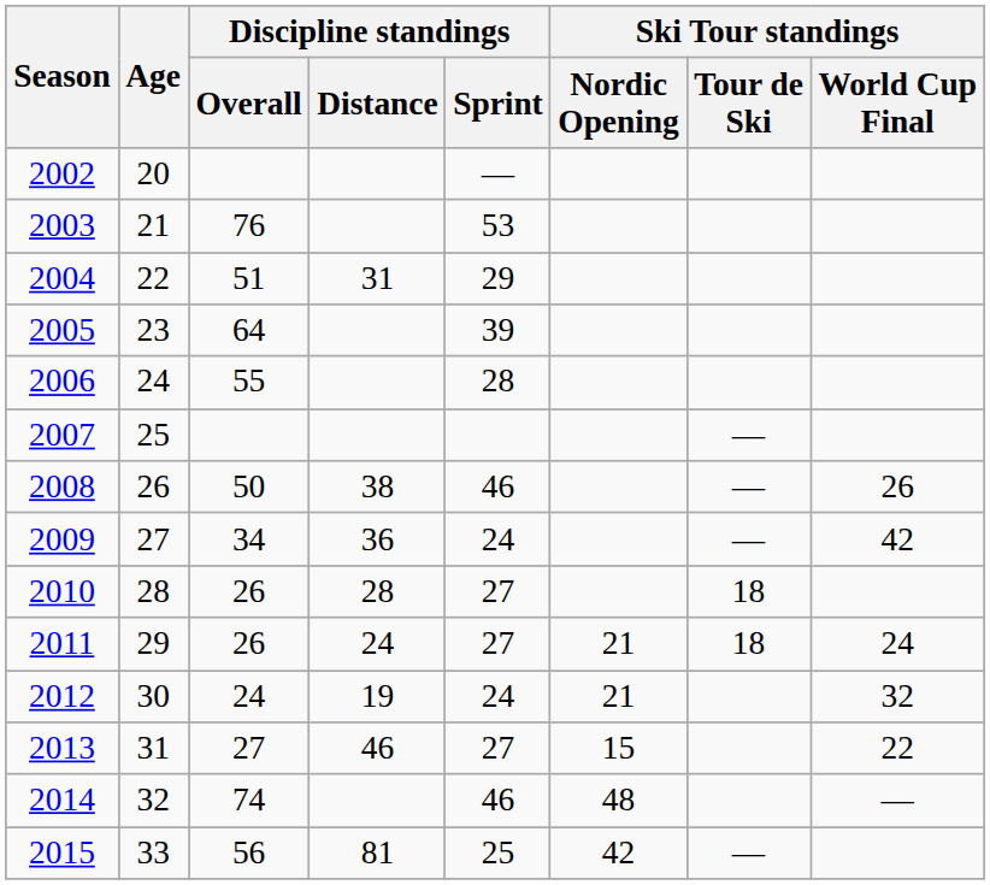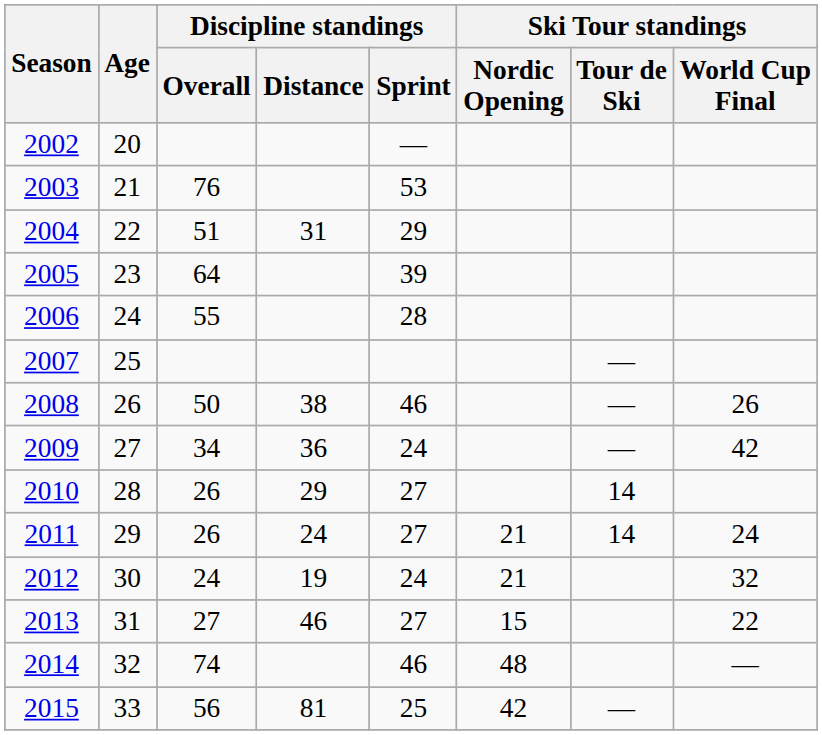 <table class="wikitable" style="text-align: center;">
 <tr>
 <th rowspan="2" scope="col">Season</th>
 <th rowspan="2" scope="col">Age</th>
 <th colspan="3" scope="col">Discipline standings</th>
 <th colspan="3" scope="col">Ski Tour standings</th>
 </tr>
 <tr>
 <th scope="col">Overall</th>
 <th scope="col">Distance</th>
 <th scope="col">Sprint</th>
 <th scope="col">Nordic<br>Opening</th>
 <th scope="col">Tour de<br>Ski</th>
 <th scope="col">World Cup<br>Final</th>
 </tr>
 <tr>
 <td><a href='#'>2002</a></td>
 <td>20</td>
 <td></td>
 <td></td>
 <td>—</td>
 <td></td>
 <td></td>
 <td></td>
 </tr>
 <tr>
 <td><a href='#'>2003</a></td>
 <td>21</td>
 <td>76</td>
 <td></td>
 <td>53</td>
 <td></td>
 <td></td>
 <td></td>
 </tr>
 <tr>
 <td><a href='#'>2004</a></td>
 <td>22</td>
 <td>51</td>
 <td>31</td>
 <td>29</td>
 <td></td>
 <td></td>
 <td></td>
 </tr>
 <tr>
 <td><a href='#'>2005</a></td>
 <td>23</td>
 <td>64</td>
 <td></td>
 <td>39</td>
 <td></td>
 <td></td>
 <td></td>
 </tr>
 <tr>
 <td><a href='#'>2006</a></td>
 <td>24</td>
 <td>55</td>
 <td></td>
 <td>28</td>
 <td></td>
 <td></td>
 <td></td>
 </tr>
 <tr>
 <td><a href='#'>2007</a></td>
 <td>25</td>
 <td></td>
 <td></td>
 <td></td>
 <td></td>
 <td>—</td>
 <td></td>
 </tr>
 <tr>
 <td><a href='#'>2008</a></td>
 <td>26</td>
 <td>50</td>
 <td>38</td>
 <td>46</td>
 <td></td>
 <td>—</td>
 <td>26</td>
 </tr>
 <tr>
 <td><a href='#'>2009</a></td>
 <td>27</td>
 <td>34</td>
 <td>36</td>
 <td>24</td>
 <td></td>
 <td>—</td>
 <td>42</td>
 </tr>
 <tr>
 <td><a href='#'>2010</a></td>
 <td>28</td>
 <td>26</td>
-<td>28</td>
+<td>29</td>
 <td>27</td>
 <td></td>
-<td>18</td>
+<td>14</td>
 <td></td>
 </tr>
 <tr>
 <td><a href='#'>2011</a></td>
 <td>29</td>
 <td>26</td>
 <td>24</td>
 <td>27</td>
 <td>21</td>
-<td>18</td>
+<td>14</td>
 <td>24</td>
 </tr>
 <tr>
 <td><a href='#'>2012</a></td>
 <td>30</td>
 <td>24</td>
 <td>19</td>
 <td>24</td>
 <td>21</td>
 <td></td>
 <td>32</td>
 </tr>
 <tr>
 <td><a href='#'>2013</a></td>
 <td>31</td>
 <td>27</td>
 <td>46</td>
 <td>27</td>
 <td>15</td>
 <td></td>
 <td>22</td>
 </tr>
 <tr>
 <td><a href='#'>2014</a></td>
 <td>32</td>
 <td>74</td>
 <td></td>
 <td>46</td>
 <td>48</td>
 <td></td>
 <td>—</td>
 </tr>
 <tr>
 <td><a href='#'>2015</a></td>
 <td>33</td>
 <td>56</td>
 <td>81</td>
 <td>25</td>
 <td>42</td>
 <td>—</td>
 <td></td>
 </tr>
 </table>
